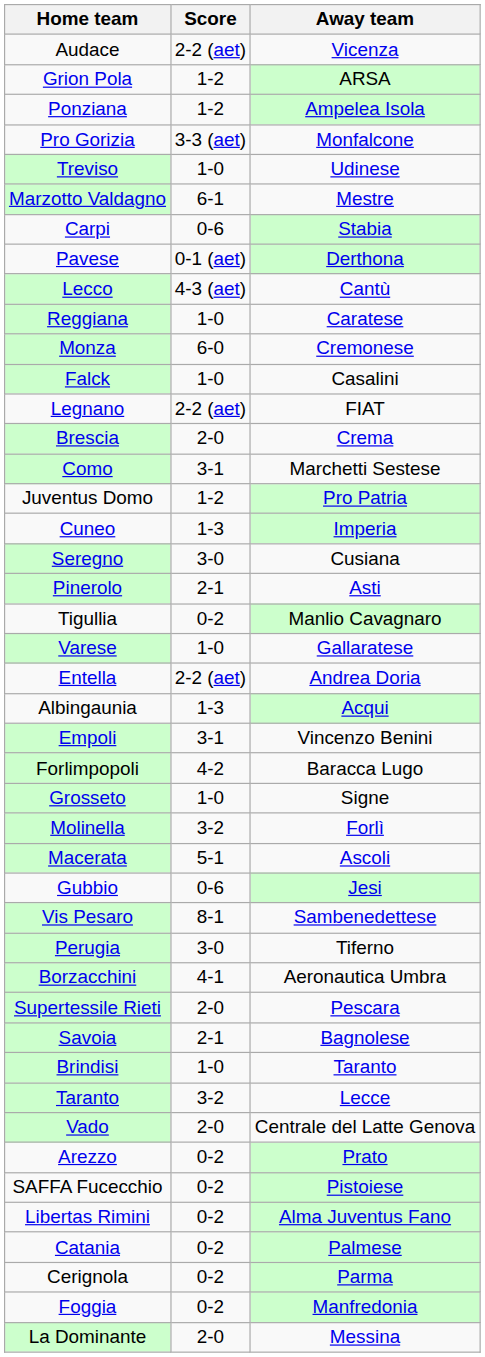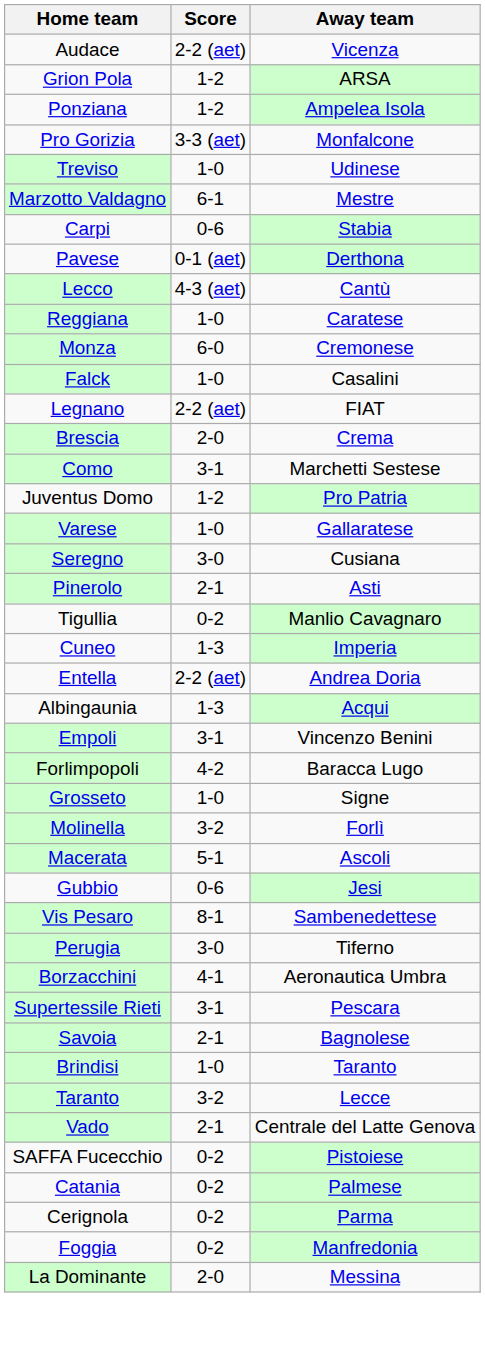 <table class="wikitable" style="text-align: center">
 <tr>
 <th>Home team</th>
 <th>Score</th>
 <th>Away team</th>
 </tr>
 <tr>
 <td>Audace</td>
 <td>2-2 (<a href='#'>aet</a>)</td>
 <td><a href='#'>Vicenza</a></td>
 </tr>
 <tr>
 <td><a href='#'>Grion Pola</a></td>
 <td>1-2</td>
 <td bgcolor="ccffcc">ARSA</td>
 </tr>
 <tr>
 <td><a href='#'>Ponziana</a></td>
 <td>1-2</td>
 <td bgcolor="ccffcc"><a href='#'>Ampelea Isola</a></td>
 </tr>
 <tr>
 <td><a href='#'>Pro Gorizia</a></td>
 <td>3-3 (<a href='#'>aet</a>)</td>
 <td><a href='#'>Monfalcone</a></td>
 </tr>
 <tr>
 <td bgcolor="ccffcc"><a href='#'>Treviso</a></td>
 <td>1-0</td>
 <td><a href='#'>Udinese</a></td>
 </tr>
 <tr>
 <td bgcolor="ccffcc"><a href='#'>Marzotto Valdagno</a></td>
 <td>6-1</td>
 <td><a href='#'>Mestre</a></td>
 </tr>
 <tr>
 <td><a href='#'>Carpi</a></td>
 <td>0-6</td>
 <td bgcolor="ccffcc"><a href='#'>Stabia</a></td>
 </tr>
 <tr>
 <td><a href='#'>Pavese</a></td>
 <td>0-1 (<a href='#'>aet</a>)</td>
 <td bgcolor="ccffcc"><a href='#'>Derthona</a></td>
 </tr>
 <tr>
 <td bgcolor="ccffcc"><a href='#'>Lecco</a></td>
 <td>4-3 (<a href='#'>aet</a>)</td>
 <td><a href='#'>Cantù</a></td>
 </tr>
 <tr>
 <td bgcolor="ccffcc"><a href='#'>Reggiana</a></td>
 <td>1-0</td>
 <td><a href='#'>Caratese</a></td>
 </tr>
 <tr>
 <td bgcolor="ccffcc"><a href='#'>Monza</a></td>
 <td>6-0</td>
 <td><a href='#'>Cremonese</a></td>
 </tr>
 <tr>
 <td bgcolor="ccffcc"><a href='#'>Falck</a></td>
 <td>1-0</td>
 <td>Casalini</td>
 </tr>
 <tr>
 <td><a href='#'>Legnano</a></td>
 <td>2-2 (<a href='#'>aet</a>)</td>
 <td>FIAT</td>
 </tr>
 <tr>
 <td bgcolor="ccffcc"><a href='#'>Brescia</a></td>
 <td>2-0</td>
 <td><a href='#'>Crema</a></td>
 </tr>
 <tr>
 <td bgcolor="ccffcc"><a href='#'>Como</a></td>
 <td>3-1</td>
 <td>Marchetti Sestese</td>
 </tr>
 <tr>
 <td>Juventus Domo</td>
 <td>1-2</td>
 <td bgcolor="ccffcc"><a href='#'>Pro Patria</a></td>
 </tr>
 <tr>
-<td><a href='#'>Cuneo</a></td>
-<td>1-3</td>
-<td bgcolor="ccffcc"><a href='#'>Imperia</a></td>
+<td bgcolor="ccffcc"><a href='#'>Varese</a></td>
+<td>1-0</td>
+<td><a href='#'>Gallaratese</a></td>
 </tr>
 <tr>
 <td bgcolor="ccffcc"><a href='#'>Seregno</a></td>
 <td>3-0</td>
 <td>Cusiana</td>
 </tr>
 <tr>
 <td bgcolor="ccffcc"><a href='#'>Pinerolo</a></td>
 <td>2-1</td>
 <td><a href='#'>Asti</a></td>
 </tr>
 <tr>
 <td>Tigullia</td>
 <td>0-2</td>
 <td bgcolor="ccffcc">Manlio Cavagnaro</td>
 </tr>
 <tr>
-<td bgcolor="ccffcc"><a href='#'>Varese</a></td>
-<td>1-0</td>
-<td><a href='#'>Gallaratese</a></td>
+<td><a href='#'>Cuneo</a></td>
+<td>1-3</td>
+<td bgcolor="ccffcc"><a href='#'>Imperia</a></td>
 </tr>
 <tr>
 <td><a href='#'>Entella</a></td>
 <td>2-2 (<a href='#'>aet</a>)</td>
 <td><a href='#'>Andrea Doria</a></td>
 </tr>
 <tr>
 <td>Albingaunia</td>
 <td>1-3</td>
 <td bgcolor="ccffcc"><a href='#'>Acqui</a></td>
 </tr>
 <tr>
 <td bgcolor="ccffcc"><a href='#'>Empoli</a></td>
 <td>3-1</td>
 <td>Vincenzo Benini</td>
 </tr>
 <tr>
 <td bgcolor="ccffcc">Forlimpopoli</td>
 <td>4-2</td>
 <td>Baracca Lugo</td>
 </tr>
 <tr>
 <td bgcolor="ccffcc"><a href='#'>Grosseto</a></td>
 <td>1-0</td>
 <td>Signe</td>
 </tr>
 <tr>
 <td bgcolor="ccffcc"><a href='#'>Molinella</a></td>
 <td>3-2</td>
 <td><a href='#'>Forlì</a></td>
 </tr>
 <tr>
 <td bgcolor="ccffcc"><a href='#'>Macerata</a></td>
 <td>5-1</td>
 <td><a href='#'>Ascoli</a></td>
 </tr>
 <tr>
 <td><a href='#'>Gubbio</a></td>
 <td>0-6</td>
 <td bgcolor="ccffcc"><a href='#'>Jesi</a></td>
 </tr>
 <tr>
 <td bgcolor="ccffcc"><a href='#'>Vis Pesaro</a></td>
 <td>8-1</td>
 <td><a href='#'>Sambenedettese</a></td>
 </tr>
 <tr>
 <td bgcolor="ccffcc"><a href='#'>Perugia</a></td>
 <td>3-0</td>
 <td>Tiferno</td>
 </tr>
 <tr>
 <td bgcolor="ccffcc"><a href='#'>Borzacchini</a></td>
 <td>4-1</td>
 <td>Aeronautica Umbra</td>
 </tr>
 <tr>
 <td bgcolor="ccffcc"><a href='#'>Supertessile Rieti</a></td>
-<td>2-0</td>
+<td>3-1</td>
 <td><a href='#'>Pescara</a></td>
 </tr>
 <tr>
 <td bgcolor="ccffcc"><a href='#'>Savoia</a></td>
 <td>2-1</td>
 <td><a href='#'>Bagnolese</a></td>
 </tr>
 <tr>
 <td bgcolor="ccffcc"><a href='#'>Brindisi</a></td>
 <td>1-0</td>
 <td><a href='#'>Taranto</a></td>
 </tr>
 <tr>
 <td bgcolor="ccffcc"><a href='#'>Taranto</a></td>
 <td>3-2</td>
 <td><a href='#'>Lecce</a></td>
 </tr>
 <tr>
 <td bgcolor="ccffcc"><a href='#'>Vado</a></td>
-<td>2-0 </td>
+<td>2-1</td>
 <td>Centrale del Latte Genova</td>
-</tr>
-<tr>
-<td><a href='#'>Arezzo</a></td>
-<td>0-2 </td>
-<td bgcolor="ccffcc"><a href='#'>Prato</a></td>
 </tr>
 <tr>
 <td>SAFFA Fucecchio</td>
 <td>0-2 </td>
 <td bgcolor="ccffcc"><a href='#'>Pistoiese</a></td>
-</tr>
-<tr>
-<td><a href='#'>Libertas Rimini</a></td>
-<td>0-2 </td>
-<td bgcolor="ccffcc"><a href='#'>Alma Juventus Fano</a></td>
 </tr>
 <tr>
 <td><a href='#'>Catania</a></td>
 <td>0-2 </td>
 <td bgcolor="ccffcc"><a href='#'>Palmese</a></td>
 </tr>
 <tr>
 <td>Cerignola</td>
 <td>0-2 </td>
 <td bgcolor="ccffcc"><a href='#'>Parma</a></td>
 </tr>
 <tr>
 <td><a href='#'>Foggia</a></td>
 <td>0-2 </td>
 <td bgcolor="ccffcc"><a href='#'>Manfredonia</a></td>
 </tr>
 <tr>
 <td bgcolor="ccffcc">La Dominante</td>
 <td>2-0 </td>
 <td><a href='#'>Messina</a></td>
 </tr>
 </table>
